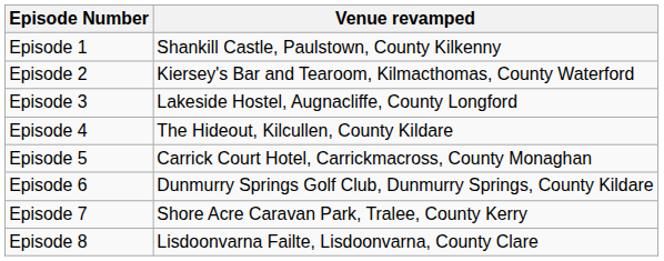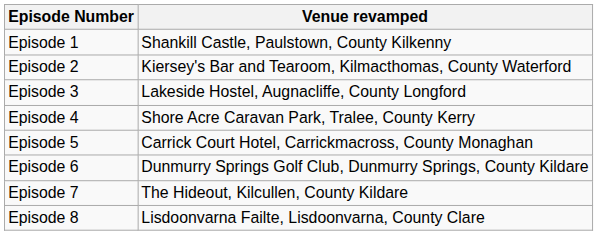 <table class="wikitable">
 <tr>
 <th>Episode Number</th>
 <th>Venue revamped</th>
 </tr>
 <tr>
 <td>Episode 1</td>
 <td>Shankill Castle, Paulstown, County Kilkenny</td>
 </tr>
 <tr>
 <td>Episode 2</td>
 <td>Kiersey's Bar and Tearoom, Kilmacthomas, County Waterford</td>
 </tr>
 <tr>
 <td>Episode 3</td>
 <td>Lakeside Hostel, Augnacliffe, County Longford</td>
 </tr>
 <tr>
 <td>Episode 4</td>
-<td>The Hideout, Kilcullen, County Kildare</td>
+<td>Shore Acre Caravan Park, Tralee, County Kerry</td>
 </tr>
 <tr>
 <td>Episode 5</td>
 <td>Carrick Court Hotel, Carrickmacross, County Monaghan</td>
 </tr>
 <tr>
 <td>Episode 6</td>
 <td>Dunmurry Springs Golf Club, Dunmurry Springs, County Kildare</td>
 </tr>
 <tr>
 <td>Episode 7</td>
-<td>Shore Acre Caravan Park, Tralee, County Kerry</td>
+<td>The Hideout, Kilcullen, County Kildare</td>
 </tr>
 <tr>
 <td>Episode 8</td>
 <td>Lisdoonvarna Failte, Lisdoonvarna, County Clare</td>
 </tr>
 </table>
